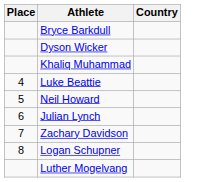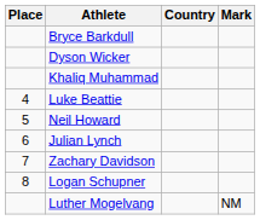 <table class="wikitable">
 <tr>
 <th>Place</th>
 <th>Athlete</th>
 <th>Country</th>
+<th>Mark</th>
 </tr>
 <tr>
 <td align=center></td>
 <td><a href='#'>Bryce Barkdull</a></td>
+<td></td>
 <td></td>
 </tr>
 <tr>
 <td align=center></td>
 <td><a href='#'>Dyson Wicker</a></td>
 <td></td>
+<td></td>
 </tr>
 <tr>
 <td align=center></td>
 <td><a href='#'>Khaliq Muhammad</a></td>
+<td></td>
 <td></td>
 </tr>
 <tr>
 <td align=center>4</td>
 <td><a href='#'>Luke Beattie</a></td>
 <td></td>
+<td></td>
 </tr>
 <tr>
 <td align=center>5</td>
 <td><a href='#'>Neil Howard</a></td>
+<td></td>
 <td></td>
 </tr>
 <tr>
 <td align=center>6</td>
 <td><a href='#'>Julian Lynch</a></td>
 <td></td>
+<td></td>
 </tr>
 <tr>
 <td align=center>7</td>
 <td><a href='#'>Zachary Davidson</a></td>
+<td></td>
 <td></td>
 </tr>
 <tr>
 <td align=center>8</td>
 <td><a href='#'>Logan Schupner</a></td>
 <td></td>
+<td></td>
 </tr>
 <tr>
 <td align=center></td>
 <td><a href='#'>Luther Mogelvang</a></td>
 <td></td>
+<td>NM</td>
 </tr>
 </table>
